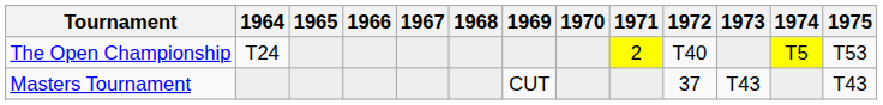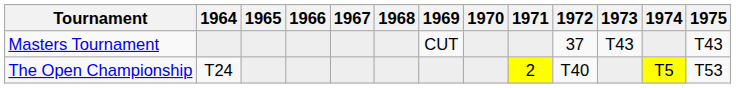 <table class="wikitable" style="font-size:95%;text-align:center;">
 <tr>
 <th>Tournament</th>
 <th>1964</th>
 <th>1965</th>
 <th>1966</th>
 <th>1967</th>
 <th>1968</th>
 <th>1969</th>
 <th>1970</th>
 <th>1971</th>
 <th>1972</th>
 <th>1973</th>
 <th>1974</th>
 <th>1975</th>
 </tr>
 <tr>
+<td align=left><a href='#'>Masters Tournament</a></td>
+<td style="background:#eeeeee;"></td>
+<td style="background:#eeeeee;"></td>
+<td style="background:#eeeeee;"></td>
+<td style="background:#eeeeee;"></td>
+<td style="background:#eeeeee;"></td>
+<td>CUT</td>
+<td style="background:#eeeeee;"></td>
+<td style="background:#eeeeee;"></td>
+<td>37</td>
+<td>T43</td>
+<td style="background:#eeeeee;"></td>
+<td>T43</td>
+</tr>
+<tr>
 <td align=left><a href='#'>The Open Championship</a></td>
 <td>T24</td>
 <td style="background:#eeeeee;"></td>
 <td style="background:#eeeeee;"></td>
 <td style="background:#eeeeee;"></td>
 <td style="background:#eeeeee;"></td>
 <td style="background:#eeeeee;"></td>
 <td style="background:#eeeeee;"></td>
 <td style="background:yellow;">2</td>
 <td>T40</td>
 <td style="background:#eeeeee;"></td>
 <td style="background:yellow;">T5</td>
 <td>T53</td>
 </tr>
-<tr>
-<td align=left><a href='#'>Masters Tournament</a></td>
-<td style="background:#eeeeee;"></td>
-<td style="background:#eeeeee;"></td>
-<td style="background:#eeeeee;"></td>
-<td style="background:#eeeeee;"></td>
-<td style="background:#eeeeee;"></td>
-<td>CUT</td>
-<td style="background:#eeeeee;"></td>
-<td style="background:#eeeeee;"></td>
-<td>37</td>
-<td>T43</td>
-<td style="background:#eeeeee;"></td>
-<td>T43</td>
-</tr>
 </table>
